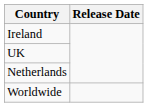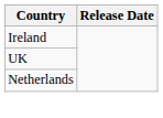 <table class="wikitable">
 <tr>
 <th>Country</th>
 <th>Release Date</th>
 </tr>
 <tr>
 <td>Ireland</td>
 <td rowspan="3"></td>
 </tr>
 <tr>
 <td>UK</td>
 </tr>
 <tr>
 <td>Netherlands</td>
 </tr>
-<tr>
-<td>Worldwide</td>
-<td></td>
-</tr>
 </table>
